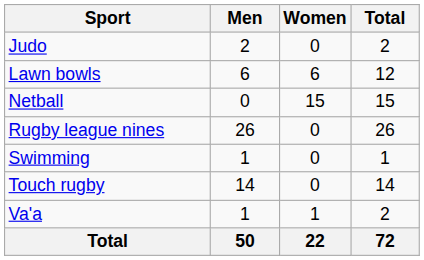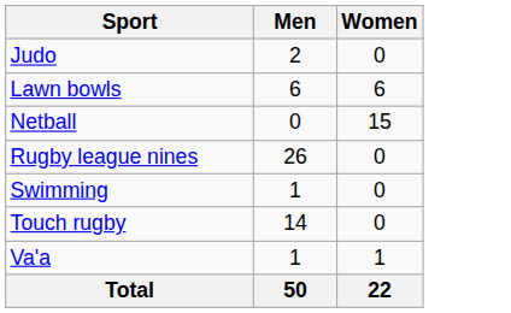 <table class="wikitable sortable" style="text-align:center;">
 <tr>
 <th width=180>Sport</th>
 <th width=55>Men</th>
 <th width=55>Women</th>
-<th width=55>Total</th>
 </tr>
 <tr>
 <td align=left><a href='#'>Judo</a></td>
 <td>2</td>
 <td>0</td>
-<td>2</td>
 </tr>
 <tr>
 <td align=left><a href='#'>Lawn bowls</a></td>
 <td>6</td>
 <td>6</td>
-<td>12</td>
 </tr>
 <tr>
 <td align=left><a href='#'>Netball</a></td>
 <td>0</td>
-<td>15</td>
 <td>15</td>
 </tr>
 <tr>
 <td align=left><a href='#'>Rugby league nines</a></td>
 <td>26</td>
 <td>0</td>
-<td>26</td>
 </tr>
 <tr>
 <td align=left><a href='#'>Swimming</a></td>
 <td>1</td>
 <td>0</td>
-<td>1</td>
 </tr>
 <tr>
 <td align=left><a href='#'>Touch rugby</a></td>
 <td>14</td>
 <td>0</td>
-<td>14</td>
 </tr>
 <tr>
 <td align=left><a href='#'>Va'a</a></td>
 <td>1</td>
 <td>1</td>
-<td>2</td>
 </tr>
 <tr>
 <th>Total</th>
 <th>50</th>
 <th>22</th>
-<th>72</th>
 </tr>
 </table>
